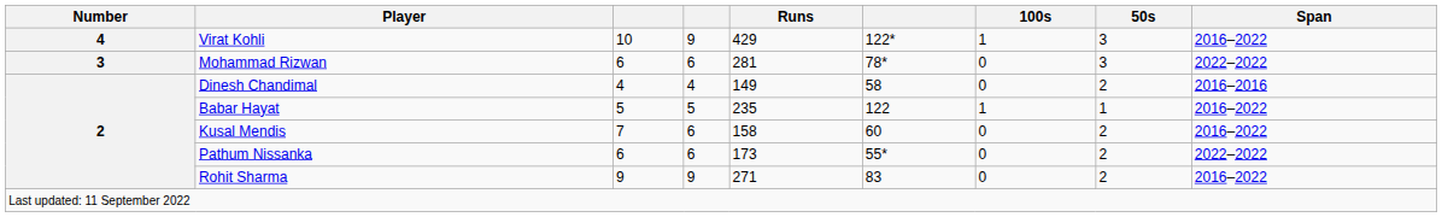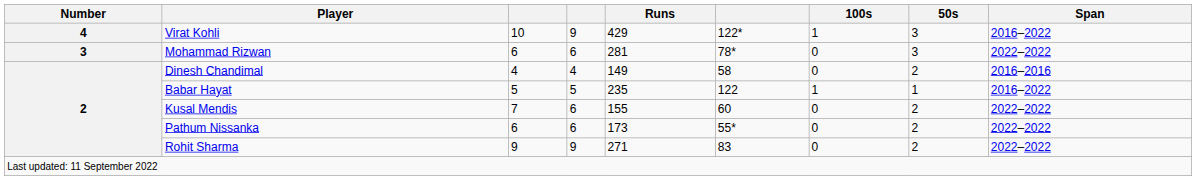 <table class="wikitable sortable" style="width:100%;">
 <tr>
 <th>Number</th>
 <th>Player</th>
 <th></th>
 <th></th>
 <th>Runs</th>
 <th></th>
 <th>100s</th>
 <th>50s</th>
 <th>Span</th>
 </tr>
 <tr>
 <th>4</th>
 <td> <a href='#'>Virat Kohli</a></td>
 <td>10</td>
 <td>9</td>
 <td>429</td>
 <td>122*</td>
 <td>1</td>
 <td>3</td>
 <td><a href='#'>2016</a>–<a href='#'>2022</a></td>
 </tr>
 <tr>
 <th>3</th>
 <td> <a href='#'>Mohammad Rizwan</a></td>
 <td>6</td>
 <td>6</td>
 <td>281</td>
 <td>78*</td>
 <td>0</td>
 <td>3</td>
 <td><a href='#'>2022</a>–<a href='#'>2022</a></td>
 </tr>
 <tr>
 <th rowspan=5>2</th>
 <td> <a href='#'>Dinesh Chandimal</a></td>
 <td>4</td>
 <td>4</td>
 <td>149</td>
 <td>58</td>
 <td>0</td>
 <td>2</td>
 <td><a href='#'>2016</a>–<a href='#'>2016</a></td>
 </tr>
 <tr>
 <td> <a href='#'>Babar Hayat</a></td>
 <td>5</td>
 <td>5</td>
 <td>235</td>
 <td>122</td>
 <td>1</td>
 <td>1</td>
 <td><a href='#'>2016</a>–<a href='#'>2022</a></td>
 </tr>
 <tr>
 <td> <a href='#'>Kusal Mendis</a></td>
 <td>7</td>
 <td>6</td>
-<td>158</td>
+<td>155</td>
 <td>60</td>
 <td>0</td>
 <td>2</td>
-<td><a href='#'>2016</a>–<a href='#'>2022</a></td>
+<td><a href='#'>2022</a>–<a href='#'>2022</a></td>
 </tr>
 <tr>
 <td> <a href='#'>Pathum Nissanka</a></td>
 <td>6</td>
 <td>6</td>
 <td>173</td>
 <td>55*</td>
 <td>0</td>
 <td>2</td>
 <td><a href='#'>2022</a>–<a href='#'>2022</a></td>
 </tr>
 <tr>
 <td> <a href='#'>Rohit Sharma</a></td>
 <td>9</td>
 <td>9</td>
 <td>271</td>
 <td>83</td>
 <td>0</td>
 <td>2</td>
-<td><a href='#'>2016</a>–<a href='#'>2022</a></td>
+<td><a href='#'>2022</a>–<a href='#'>2022</a></td>
 </tr>
 <tr>
 <td colspan="9"><small>Last updated: 11 September 2022</small></td>
 </tr>
 </table>
